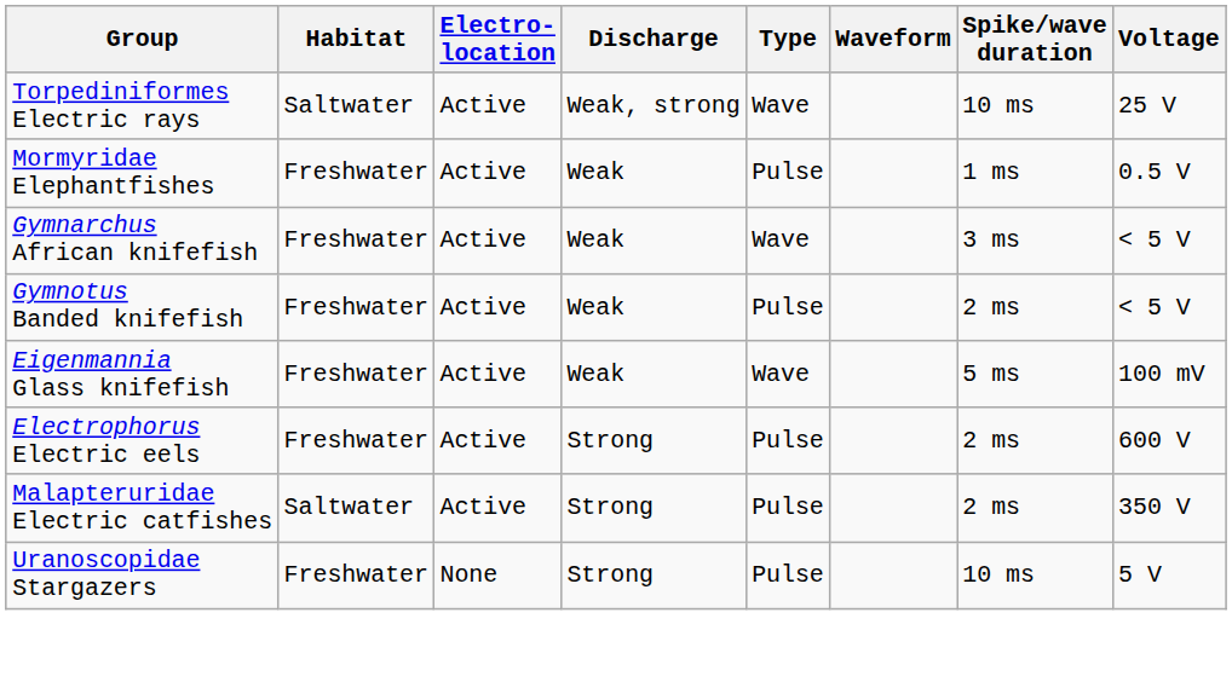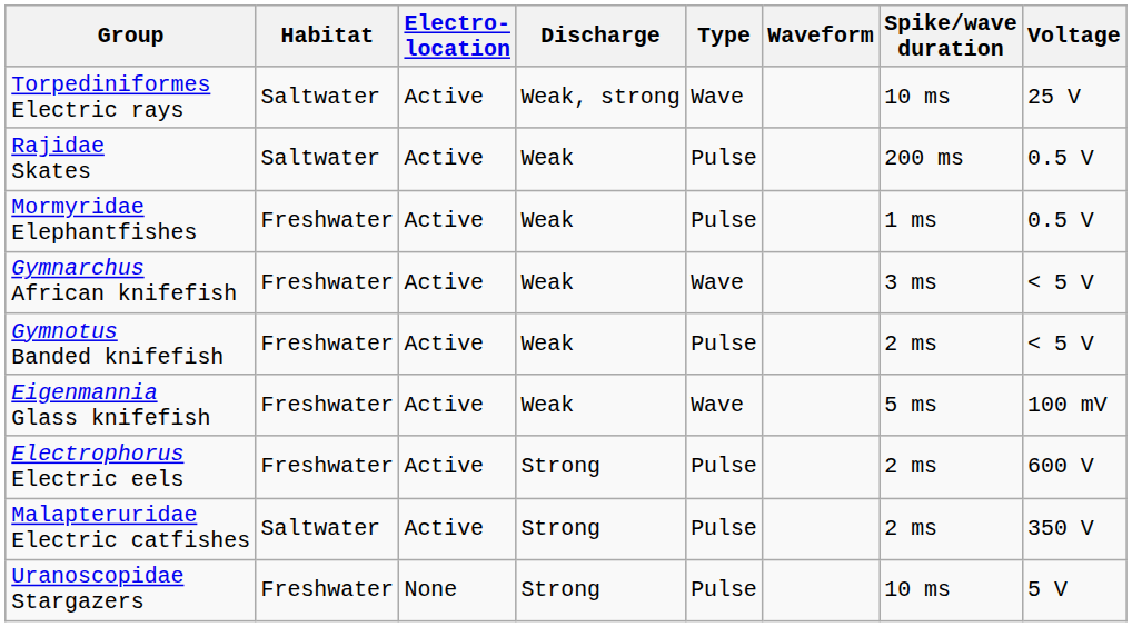 <table style="margin-left: auto; margin-right: auto; border: none;" class="wikitable sortable">
 <tr>
 <th>Group</th>
 <th>Habitat</th>
 <th><a href='#'>Electro-<br>location</a></th>
 <th>Discharge</th>
 <th>Type</th>
 <th>Waveform</th>
 <th>Spike/wave<br>duration</th>
 <th>Voltage</th>
 </tr>
 <tr>
 <td><a href='#'>Torpediniformes</a><br>Electric rays</td>
 <td>Saltwater</td>
 <td>Active</td>
 <td>Weak, strong</td>
 <td>Wave</td>
 <td></td>
 <td>10 ms</td>
 <td>25 V</td>
+</tr>
+<tr>
+<td><a href='#'>Rajidae</a><br>Skates</td>
+<td>Saltwater</td>
+<td>Active</td>
+<td>Weak</td>
+<td>Pulse</td>
+<td></td>
+<td>200 ms</td>
+<td>0.5 V</td>
 </tr>
 <tr>
 <td><a href='#'>Mormyridae</a><br>Elephantfishes</td>
 <td>Freshwater</td>
 <td>Active</td>
 <td>Weak</td>
 <td>Pulse</td>
 <td></td>
 <td>1 ms</td>
 <td>0.5 V</td>
 </tr>
 <tr>
 <td><em><a href='#'>Gymnarchus</a></em><br>African knifefish</td>
 <td>Freshwater</td>
 <td>Active</td>
 <td>Weak</td>
 <td>Wave</td>
 <td></td>
 <td>3 ms</td>
 <td>< 5 V</td>
 </tr>
 <tr>
 <td><em><a href='#'>Gymnotus</a></em><br>Banded knifefish</td>
 <td>Freshwater</td>
 <td>Active</td>
 <td>Weak</td>
 <td>Pulse</td>
 <td></td>
 <td>2 ms</td>
 <td>< 5 V</td>
 </tr>
 <tr>
 <td><em><a href='#'>Eigenmannia</a></em><br>Glass knifefish</td>
 <td>Freshwater</td>
 <td>Active</td>
 <td>Weak</td>
 <td>Wave</td>
 <td></td>
 <td>5 ms</td>
 <td>100 mV</td>
 </tr>
 <tr>
 <td><em><a href='#'>Electrophorus</a></em><br>Electric eels</td>
 <td>Freshwater</td>
 <td>Active</td>
 <td>Strong</td>
 <td>Pulse</td>
 <td></td>
 <td>2 ms</td>
 <td>600 V</td>
 </tr>
 <tr>
 <td><a href='#'>Malapteruridae</a><br>Electric catfishes</td>
 <td>Saltwater</td>
 <td>Active</td>
 <td>Strong</td>
 <td>Pulse</td>
 <td></td>
 <td>2 ms</td>
 <td>350 V</td>
 </tr>
 <tr>
 <td><a href='#'>Uranoscopidae</a><br>Stargazers</td>
 <td>Freshwater</td>
 <td>None</td>
 <td>Strong</td>
 <td>Pulse</td>
 <td></td>
 <td>10 ms</td>
 <td>5 V</td>
 </tr>
 </table>
